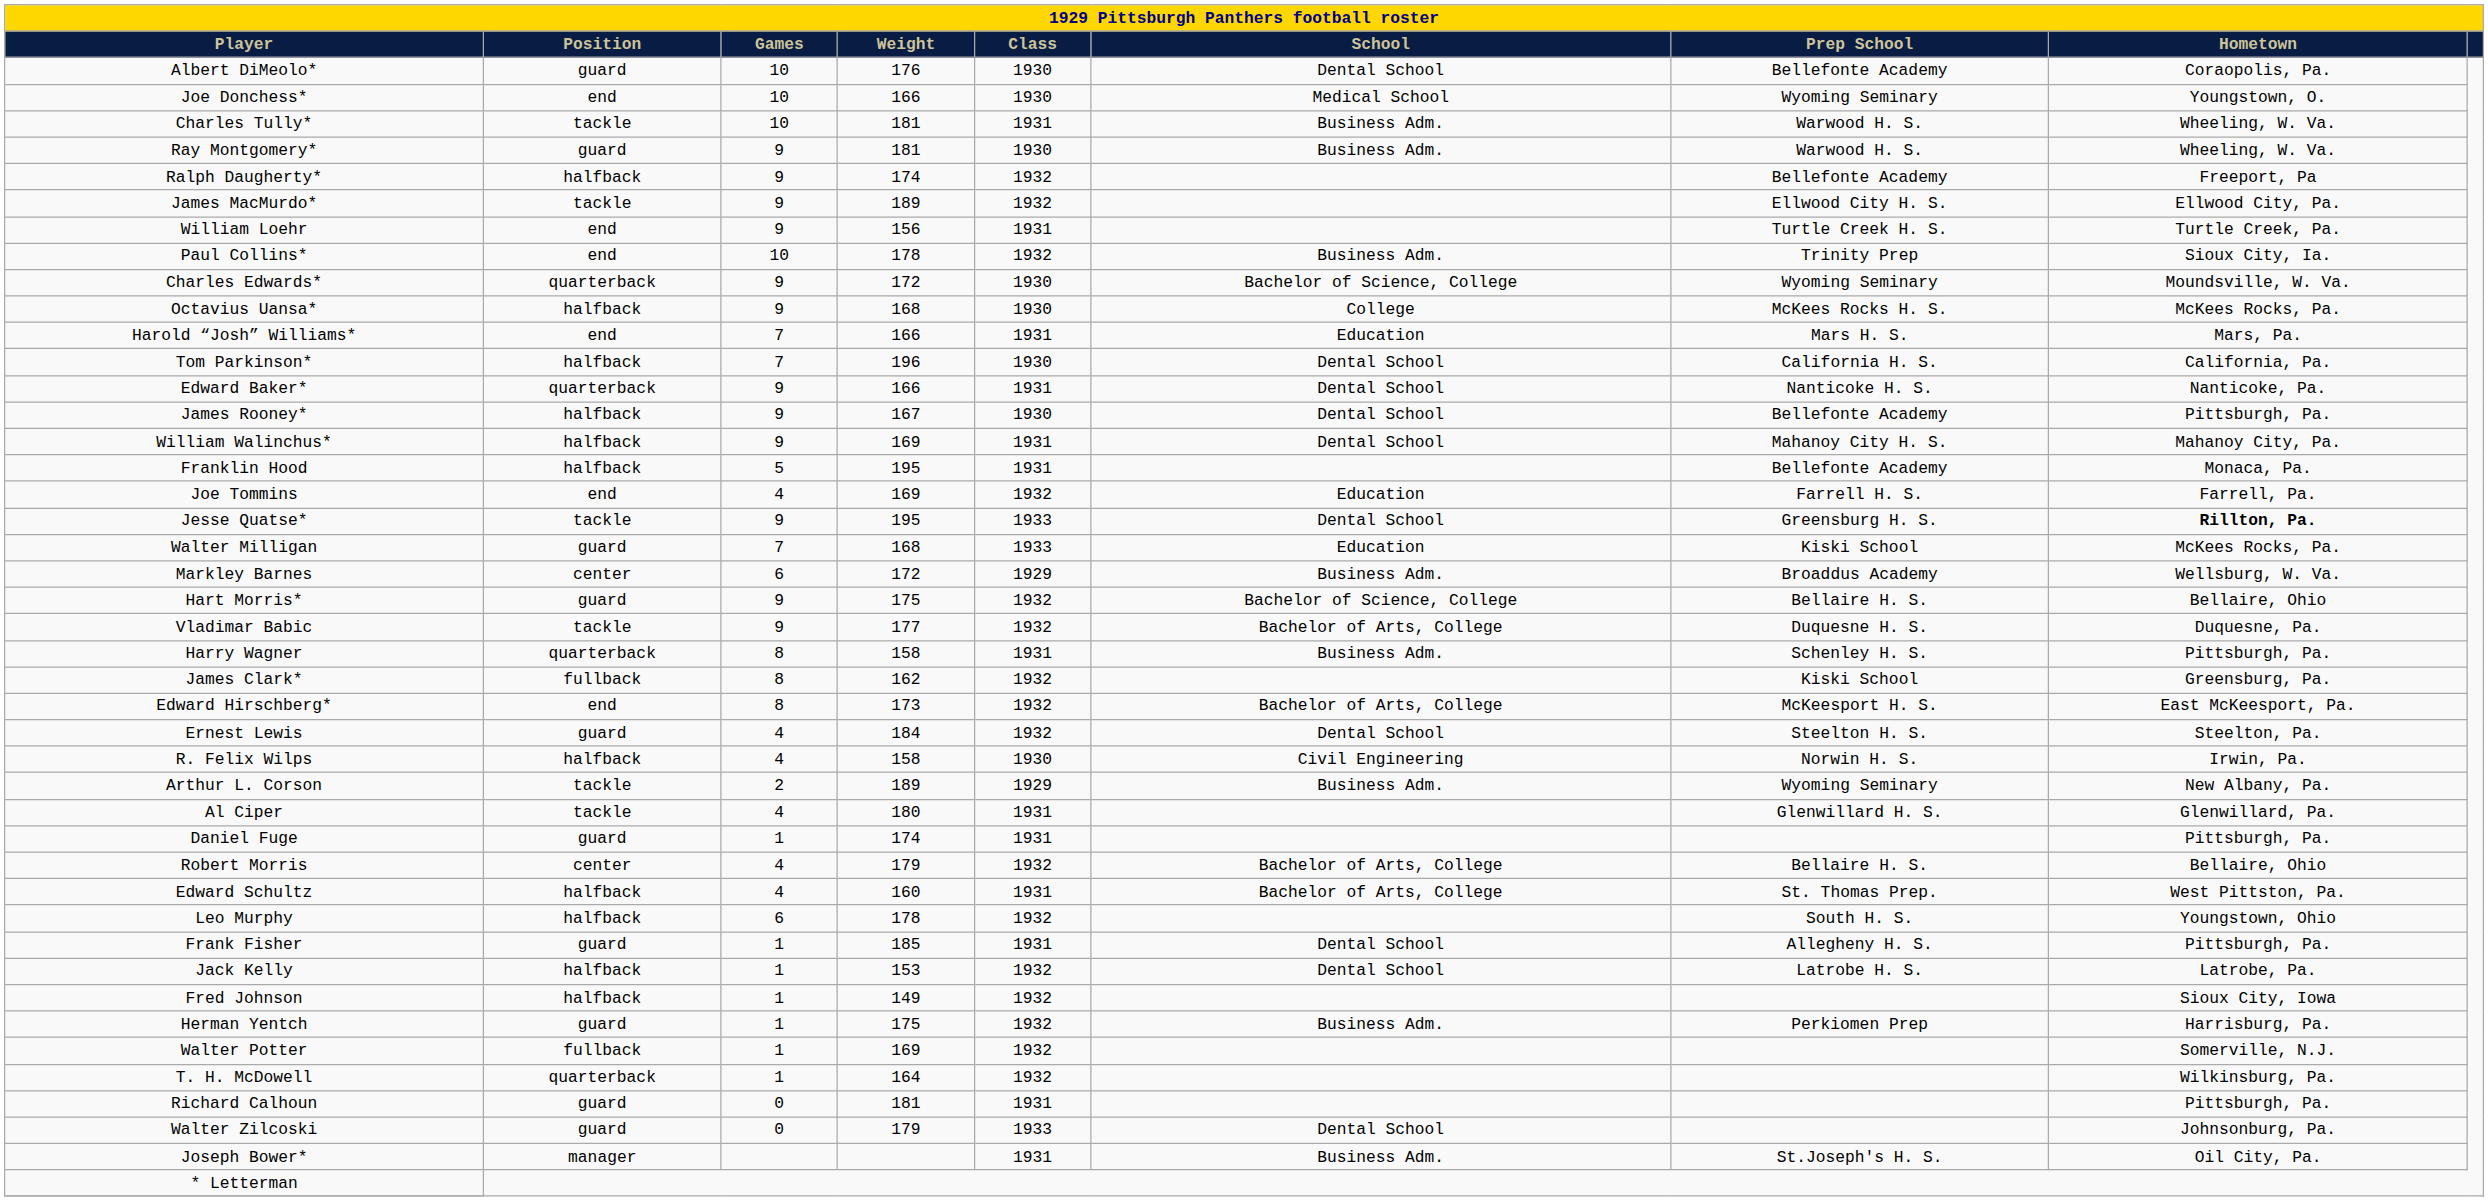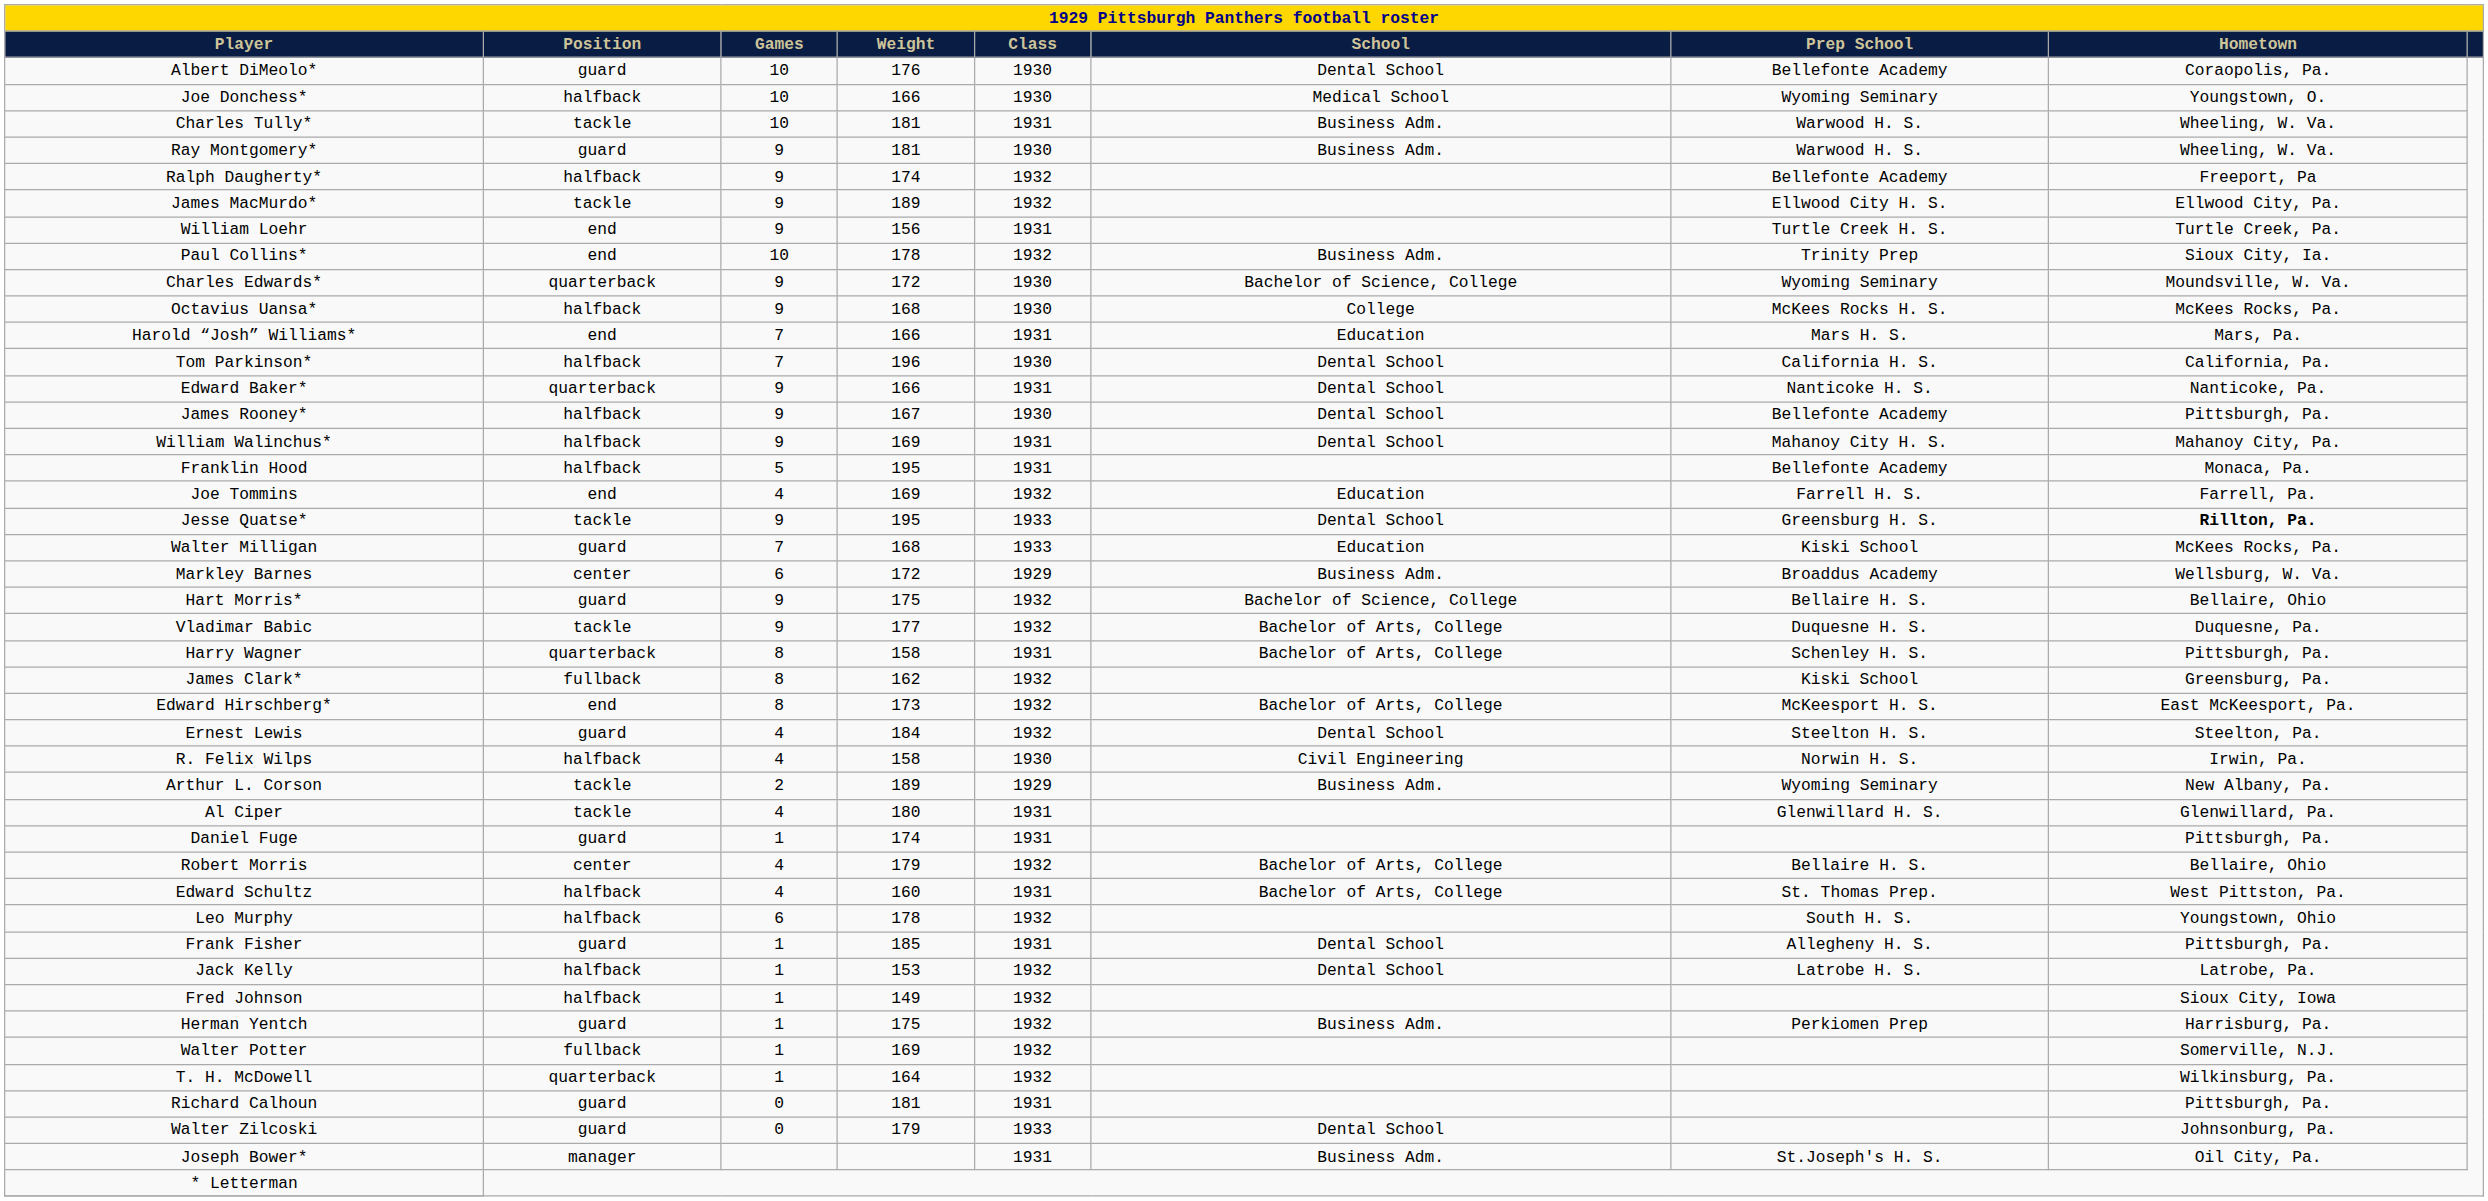 <table class="wikitable collapsible collapsed" style="margin: left; text-align:right; width:100%;">
 <tr>
 <th colspan="10" ; style="background:gold; color:darkblue; text-align: center;"><strong>1929 Pittsburgh Panthers football roster</strong></th>
 </tr>
 <tr align="center"  style="background:#091C44; color:#CEC499;">
 <td><strong>Player</strong></td>
 <td><strong>Position</strong></td>
 <td><strong>Games</strong></td>
 <td><strong>Weight</strong></td>
 <td><strong>Class</strong></td>
 <td><strong>School</strong></td>
 <td><strong>Prep School</strong></td>
 <td><strong>Hometown</strong></td>
 <td></td>
 </tr>
 <tr align="center" bgcolor="">
 <td>Albert DiMeolo*</td>
 <td>guard</td>
 <td>10</td>
 <td>176</td>
 <td>1930</td>
 <td>Dental School</td>
 <td>Bellefonte Academy</td>
 <td>Coraopolis, Pa.</td>
 </tr>
 <tr align="center" bgcolor="">
 <td>Joe Donchess*</td>
-<td>end</td>
+<td>halfback</td>
 <td>10</td>
 <td>166</td>
 <td>1930</td>
 <td>Medical School</td>
 <td>Wyoming Seminary</td>
 <td>Youngstown, O.</td>
 </tr>
 <tr align="center" bgcolor="">
 <td>Charles Tully*</td>
 <td>tackle</td>
 <td>10</td>
 <td>181</td>
 <td>1931</td>
 <td>Business Adm.</td>
 <td>Warwood H. S.</td>
 <td>Wheeling, W. Va.</td>
 </tr>
 <tr align="center" bgcolor="">
 <td>Ray Montgomery*</td>
 <td>guard</td>
 <td>9</td>
 <td>181</td>
 <td>1930</td>
 <td>Business Adm.</td>
 <td>Warwood H. S.</td>
 <td>Wheeling, W. Va.</td>
 </tr>
 <tr align="center" bgcolor="">
 <td>Ralph Daugherty*</td>
 <td>halfback</td>
 <td>9</td>
 <td>174</td>
 <td>1932</td>
 <td></td>
 <td>Bellefonte Academy</td>
 <td>Freeport, Pa</td>
 </tr>
 <tr align="center" bgcolor="">
 <td>James MacMurdo*</td>
 <td>tackle</td>
 <td>9</td>
 <td>189</td>
 <td>1932</td>
 <td></td>
 <td>Ellwood City H. S.</td>
 <td>Ellwood City, Pa.</td>
 </tr>
 <tr align="center" bgcolor="">
 <td>William Loehr</td>
 <td>end</td>
 <td>9</td>
 <td>156</td>
 <td>1931</td>
 <td></td>
 <td>Turtle Creek H. S.</td>
 <td>Turtle Creek, Pa.</td>
 </tr>
 <tr align="center" bgcolor="">
 <td>Paul Collins*</td>
 <td>end</td>
 <td>10</td>
 <td>178</td>
 <td>1932</td>
 <td>Business Adm.</td>
 <td>Trinity Prep</td>
 <td>Sioux City, Ia.</td>
 </tr>
 <tr align="center" bgcolor="">
 <td>Charles Edwards*</td>
 <td>quarterback</td>
 <td>9</td>
 <td>172</td>
 <td>1930</td>
 <td>Bachelor of Science, College</td>
 <td>Wyoming Seminary</td>
 <td>Moundsville, W. Va.</td>
 </tr>
 <tr align="center" bgcolor="">
 <td>Octavius Uansa*</td>
 <td>halfback</td>
 <td>9</td>
 <td>168</td>
 <td>1930</td>
 <td>College</td>
 <td>McKees Rocks H. S.</td>
 <td>McKees Rocks, Pa.</td>
 </tr>
 <tr align="center" bgcolor="">
 <td>Harold “Josh” Williams*</td>
 <td>end</td>
 <td>7</td>
 <td>166</td>
 <td>1931</td>
 <td>Education</td>
 <td>Mars H. S.</td>
 <td>Mars, Pa.</td>
 </tr>
 <tr align="center" bgcolor="">
 <td>Tom Parkinson*</td>
 <td>halfback</td>
 <td>7</td>
 <td>196</td>
 <td>1930</td>
 <td>Dental School</td>
 <td>California H. S.</td>
 <td>California, Pa.</td>
 </tr>
 <tr align="center" bgcolor="">
 <td>Edward Baker*</td>
 <td>quarterback</td>
 <td>9</td>
 <td>166</td>
 <td>1931</td>
 <td>Dental School</td>
 <td>Nanticoke H. S.</td>
 <td>Nanticoke, Pa.</td>
 </tr>
 <tr align="center" bgcolor="">
 <td>James Rooney*</td>
 <td>halfback</td>
 <td>9</td>
 <td>167</td>
 <td>1930</td>
 <td>Dental School</td>
 <td>Bellefonte Academy</td>
 <td>Pittsburgh, Pa.</td>
 </tr>
 <tr align="center" bgcolor="">
 <td>William Walinchus*</td>
 <td>halfback</td>
 <td>9</td>
 <td>169</td>
 <td>1931</td>
 <td>Dental School</td>
 <td>Mahanoy City H. S.</td>
 <td>Mahanoy City, Pa.</td>
 </tr>
 <tr align="center" bgcolor="">
 <td>Franklin Hood</td>
 <td>halfback</td>
 <td>5</td>
 <td>195</td>
 <td>1931</td>
 <td></td>
 <td>Bellefonte Academy</td>
 <td>Monaca, Pa.</td>
 </tr>
 <tr align="center" bgcolor="">
 <td>Joe Tommins</td>
 <td>end</td>
 <td>4</td>
 <td>169</td>
 <td>1932</td>
 <td>Education</td>
 <td>Farrell H. S.</td>
 <td>Farrell, Pa.</td>
 </tr>
 <tr align="center" bgcolor="">
 <td>Jesse Quatse*</td>
 <td>tackle</td>
 <td>9</td>
 <td>195</td>
 <td>1933</td>
 <td>Dental School</td>
 <td>Greensburg H. S.</td>
 <td><strong>Rillton, Pa.</strong></td>
 </tr>
 <tr align="center" bgcolor="">
 <td>Walter Milligan</td>
 <td>guard</td>
 <td>7</td>
 <td>168</td>
 <td>1933</td>
 <td>Education</td>
 <td>Kiski School</td>
 <td>McKees Rocks, Pa.</td>
 </tr>
 <tr align="center" bgcolor="">
 <td>Markley Barnes</td>
 <td>center</td>
 <td>6</td>
 <td>172</td>
 <td>1929</td>
 <td>Business Adm.</td>
 <td>Broaddus Academy</td>
 <td>Wellsburg, W. Va.</td>
 </tr>
 <tr align="center" bgcolor="">
 <td>Hart Morris*</td>
 <td>guard</td>
 <td>9</td>
 <td>175</td>
 <td>1932</td>
 <td>Bachelor of Science, College</td>
 <td>Bellaire H. S.</td>
 <td>Bellaire, Ohio</td>
 </tr>
 <tr align="center" bgcolor="">
 <td>Vladimar Babic</td>
 <td>tackle</td>
 <td>9</td>
 <td>177</td>
 <td>1932</td>
 <td>Bachelor of Arts, College</td>
 <td>Duquesne H. S.</td>
 <td>Duquesne, Pa.</td>
 </tr>
 <tr align="center" bgcolor="">
 <td>Harry Wagner</td>
 <td>quarterback</td>
 <td>8</td>
 <td>158</td>
 <td>1931</td>
-<td>Business Adm.</td>
+<td>Bachelor of Arts, College</td>
 <td>Schenley H. S.</td>
 <td>Pittsburgh, Pa.</td>
 </tr>
 <tr align="center" bgcolor="">
 <td>James Clark*</td>
 <td>fullback</td>
 <td>8</td>
 <td>162</td>
 <td>1932</td>
 <td></td>
 <td>Kiski School</td>
 <td>Greensburg, Pa.</td>
 </tr>
 <tr align="center" bgcolor="">
 <td>Edward Hirschberg*</td>
 <td>end</td>
 <td>8</td>
 <td>173</td>
 <td>1932</td>
 <td>Bachelor of Arts, College</td>
 <td>McKeesport H. S.</td>
 <td>East McKeesport, Pa.</td>
 </tr>
 <tr align="center" bgcolor="">
 <td>Ernest Lewis</td>
 <td>guard</td>
 <td>4</td>
 <td>184</td>
 <td>1932</td>
 <td>Dental School</td>
 <td>Steelton H. S.</td>
 <td>Steelton, Pa.</td>
 </tr>
 <tr align="center" bgcolor="">
 <td>R. Felix Wilps</td>
 <td>halfback</td>
 <td>4</td>
 <td>158</td>
 <td>1930</td>
 <td>Civil Engineering</td>
 <td>Norwin H. S.</td>
 <td>Irwin, Pa.</td>
 </tr>
 <tr align="center" bgcolor="">
 <td>Arthur L. Corson</td>
 <td>tackle</td>
 <td>2</td>
 <td>189</td>
 <td>1929</td>
 <td>Business Adm.</td>
 <td>Wyoming Seminary</td>
 <td>New Albany, Pa.</td>
 </tr>
 <tr align="center" bgcolor="">
 <td>Al Ciper</td>
 <td>tackle</td>
 <td>4</td>
 <td>180</td>
 <td>1931</td>
 <td></td>
 <td>Glenwillard H. S.</td>
 <td>Glenwillard, Pa.</td>
 </tr>
 <tr align="center" bgcolor="">
 <td>Daniel Fuge</td>
 <td>guard</td>
 <td>1</td>
 <td>174</td>
 <td>1931</td>
 <td></td>
 <td></td>
 <td>Pittsburgh, Pa.</td>
 </tr>
 <tr align="center" bgcolor="">
 <td>Robert Morris</td>
 <td>center</td>
 <td>4</td>
 <td>179</td>
 <td>1932</td>
 <td>Bachelor of Arts, College</td>
 <td>Bellaire H. S.</td>
 <td>Bellaire, Ohio</td>
 </tr>
 <tr align="center" bgcolor="">
 <td>Edward Schultz</td>
 <td>halfback</td>
 <td>4</td>
 <td>160</td>
 <td>1931</td>
 <td>Bachelor of Arts, College</td>
 <td>St. Thomas Prep.</td>
 <td>West Pittston, Pa.</td>
 </tr>
 <tr align="center" bgcolor="">
 <td>Leo Murphy</td>
 <td>halfback</td>
 <td>6</td>
 <td>178</td>
 <td>1932</td>
 <td></td>
 <td>South H. S.</td>
 <td>Youngstown, Ohio</td>
 </tr>
 <tr align="center" bgcolor="">
 <td>Frank Fisher</td>
 <td>guard</td>
 <td>1</td>
 <td>185</td>
 <td>1931</td>
 <td>Dental School</td>
 <td>Allegheny H. S.</td>
 <td>Pittsburgh, Pa.</td>
 </tr>
 <tr align="center" bgcolor="">
 <td>Jack Kelly</td>
 <td>halfback</td>
 <td>1</td>
 <td>153</td>
 <td>1932</td>
 <td>Dental School</td>
 <td>Latrobe H. S.</td>
 <td>Latrobe, Pa.</td>
 </tr>
 <tr align="center" bgcolor="">
 <td>Fred Johnson</td>
 <td>halfback</td>
 <td>1</td>
 <td>149</td>
 <td>1932</td>
 <td></td>
 <td></td>
 <td>Sioux City, Iowa</td>
 </tr>
 <tr align="center" bgcolor="">
 <td>Herman Yentch</td>
 <td>guard</td>
 <td>1</td>
 <td>175</td>
 <td>1932</td>
 <td>Business Adm.</td>
 <td>Perkiomen Prep</td>
 <td>Harrisburg, Pa.</td>
 </tr>
 <tr align="center" bgcolor="">
 <td>Walter Potter</td>
 <td>fullback</td>
 <td>1</td>
 <td>169</td>
 <td>1932</td>
 <td></td>
 <td></td>
 <td>Somerville, N.J.</td>
 </tr>
 <tr align="center" bgcolor="">
 <td>T. H. McDowell</td>
 <td>quarterback</td>
 <td>1</td>
 <td>164</td>
 <td>1932</td>
 <td></td>
 <td></td>
 <td>Wilkinsburg, Pa.</td>
 </tr>
 <tr align="center" bgcolor="">
 <td>Richard Calhoun</td>
 <td>guard</td>
 <td>0</td>
 <td>181</td>
 <td>1931</td>
 <td></td>
 <td></td>
 <td>Pittsburgh, Pa.</td>
 </tr>
 <tr align="center" bgcolor="">
 <td>Walter Zilcoski</td>
 <td>guard</td>
 <td>0</td>
 <td>179</td>
 <td>1933</td>
 <td>Dental School</td>
 <td></td>
 <td>Johnsonburg, Pa.</td>
 </tr>
 <tr align="center" bgcolor="">
 <td>Joseph Bower*</td>
 <td>manager</td>
 <td></td>
 <td></td>
 <td>1931</td>
 <td>Business Adm.</td>
 <td>St.Joseph's H. S.</td>
 <td>Oil City, Pa.</td>
 </tr>
 <tr align="center" bgcolor="">
 <td>* Letterman</td>
 </tr>
 <tr align="center" bgcolor="">
 </tr>
 </table>
